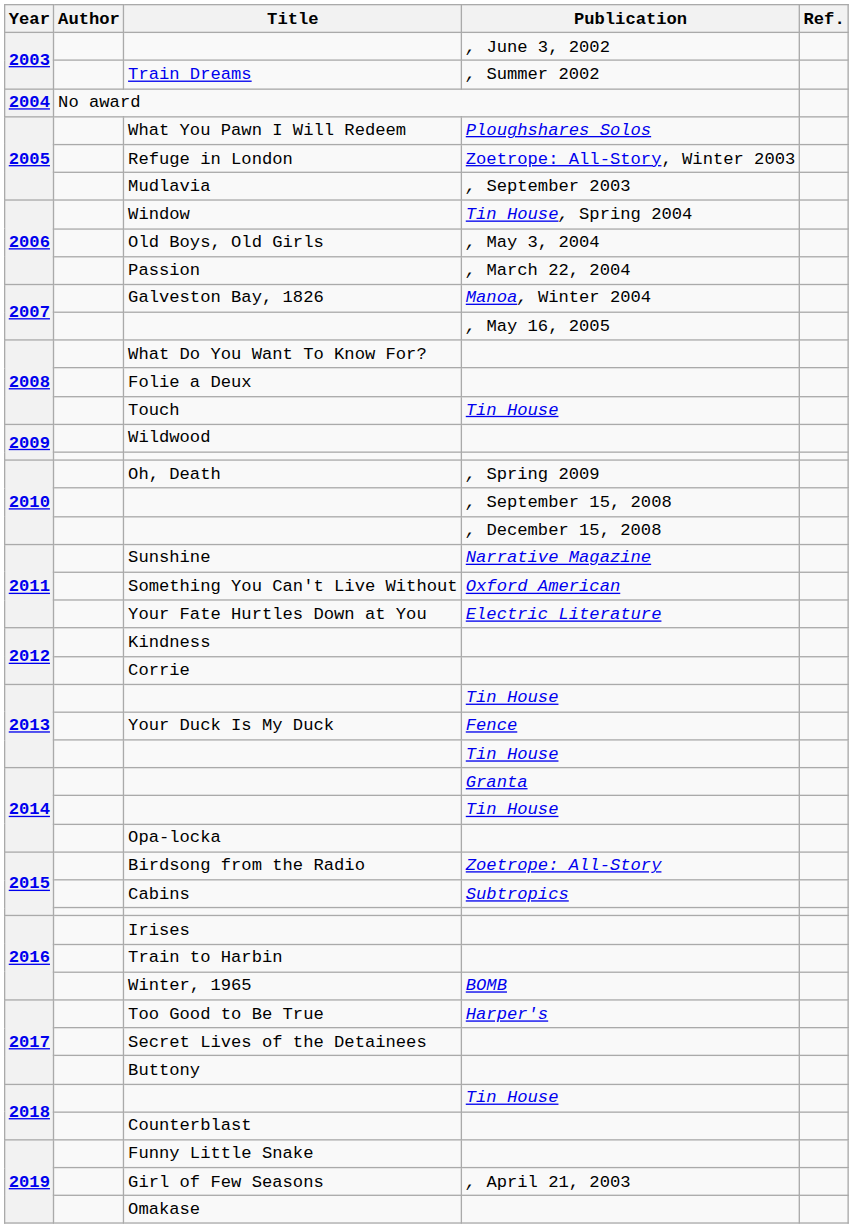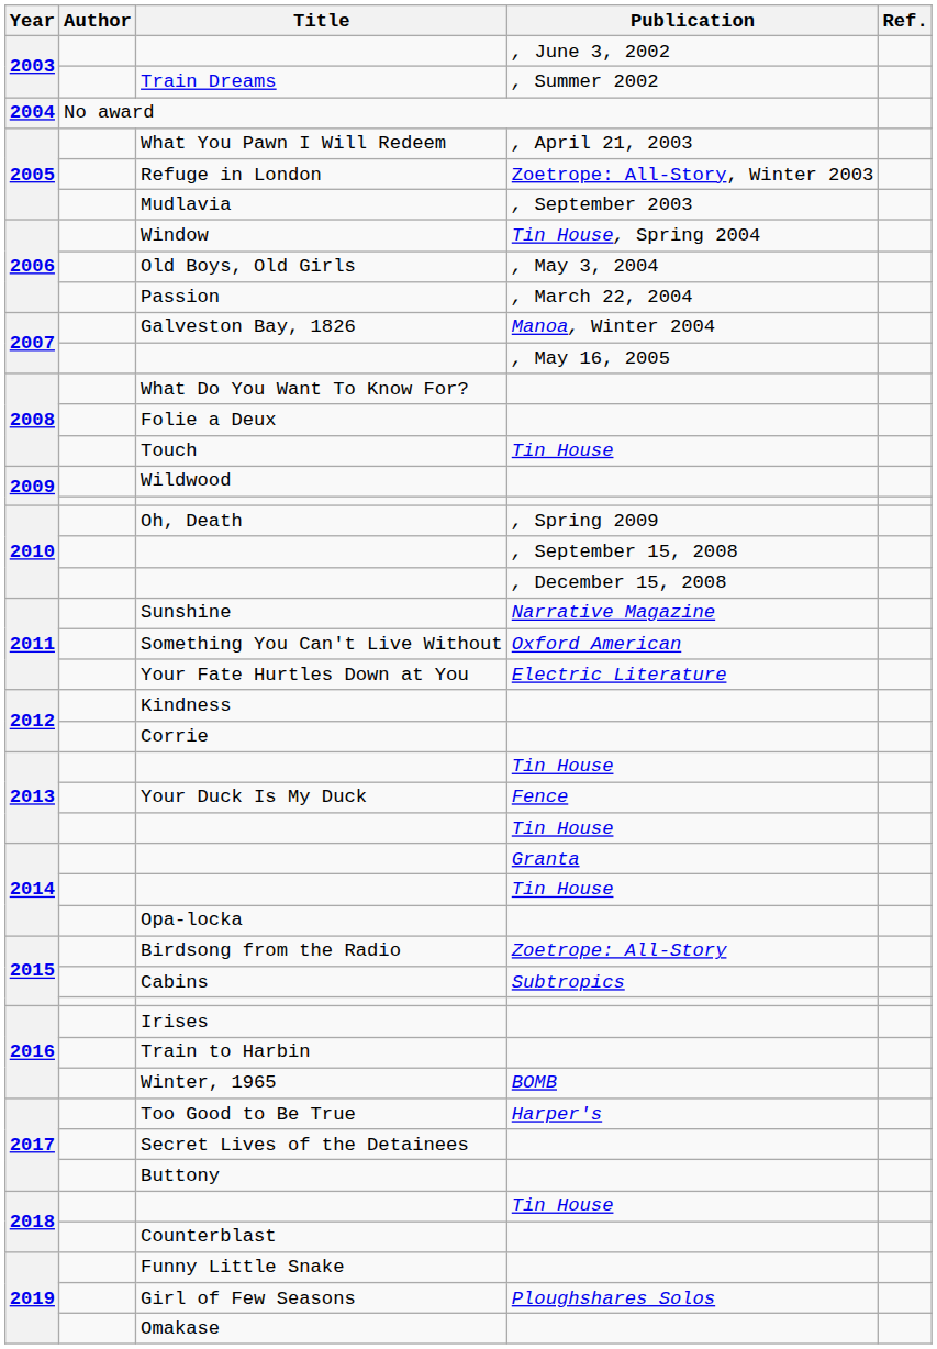 <table class="wikitable sortable">
 <tr>
 <th>Year</th>
 <th>Author</th>
 <th>Title</th>
 <th>Publication</th>
 <th>Ref.</th>
 </tr>
 <tr>
 <th rowspan="2"><a href='#'>2003</a></th>
 <td></td>
 <td></td>
 <td><em>,</em> June 3, 2002</td>
 <td></td>
 </tr>
 <tr>
 <td></td>
 <td><a href='#'>Train Dreams</a></td>
 <td><em>,</em> Summer 2002</td>
 <td></td>
 </tr>
 <tr>
 <th><a href='#'>2004</a></th>
 <td colspan="3">No award</td>
 <td></td>
 </tr>
 <tr>
 <th rowspan="3"><a href='#'>2005</a></th>
 <td></td>
 <td>What You Pawn I Will Redeem</td>
-<td><em><a href='#'>Ploughshares Solos</a></em></td>
+<td><em>,</em> April 21, 2003</td>
 <td></td>
 </tr>
 <tr>
 <td></td>
 <td>Refuge in London</td>
 <td><a href='#'>Zoetrope: All-Story</a>, Winter 2003</td>
 <td></td>
 </tr>
 <tr>
 <td></td>
 <td>Mudlavia</td>
 <td><em>,</em> September 2003</td>
 <td></td>
 </tr>
 <tr>
 <th rowspan="3"><a href='#'>2006</a></th>
 <td></td>
 <td>Window</td>
 <td><em><a href='#'>Tin House</a>,</em> Spring 2004</td>
 <td></td>
 </tr>
 <tr>
 <td></td>
 <td>Old Boys, Old Girls</td>
 <td><em>,</em> May 3, 2004</td>
 <td></td>
 </tr>
 <tr>
 <td></td>
 <td>Passion</td>
 <td><em>,</em> March 22, 2004</td>
 <td></td>
 </tr>
 <tr>
 <th rowspan="2"><a href='#'>2007</a></th>
 <td></td>
 <td>Galveston Bay, 1826</td>
 <td><em><a href='#'>Manoa</a>,</em> Winter 2004</td>
 <td></td>
 </tr>
 <tr>
 <td></td>
 <td></td>
 <td><em>,</em> May 16, 2005</td>
 <td></td>
 </tr>
 <tr>
 <th rowspan="3"><a href='#'>2008</a></th>
 <td></td>
 <td>What Do You Want To Know For?</td>
 <td><em></em></td>
 <td></td>
 </tr>
 <tr>
 <td></td>
 <td>Folie a Deux</td>
 <td><em></em></td>
 <td></td>
 </tr>
 <tr>
 <td></td>
 <td>Touch</td>
 <td><em><a href='#'>Tin House</a></em></td>
 <td></td>
 </tr>
 <tr>
 <th rowspan="2"><a href='#'>2009</a></th>
 <td></td>
 <td>Wildwood</td>
 <td><em></em></td>
 <td></td>
 </tr>
 <tr>
 <td></td>
 <td></td>
 <td><em></em></td>
 <td></td>
 </tr>
 <tr>
 <th rowspan="3"><a href='#'>2010</a></th>
 <td></td>
 <td>Oh, Death</td>
 <td><em>,</em> Spring 2009</td>
 <td></td>
 </tr>
 <tr>
 <td></td>
 <td></td>
 <td><em>,</em> September 15, 2008</td>
 <td></td>
 </tr>
 <tr>
 <td></td>
 <td></td>
 <td><em>,</em> December 15, 2008</td>
 <td></td>
 </tr>
 <tr>
 <th rowspan="3"><a href='#'>2011</a></th>
 <td></td>
 <td>Sunshine</td>
 <td><em><a href='#'>Narrative Magazine</a></em></td>
 <td></td>
 </tr>
 <tr>
 <td></td>
 <td>Something You Can't Live Without</td>
 <td><em><a href='#'>Oxford American</a></em></td>
 <td></td>
 </tr>
 <tr>
 <td></td>
 <td>Your Fate Hurtles Down at You</td>
 <td><em><a href='#'>Electric Literature</a></em></td>
 <td></td>
 </tr>
 <tr>
 <th rowspan="2"><a href='#'>2012</a></th>
 <td></td>
 <td>Kindness</td>
 <td><em></em></td>
 <td></td>
 </tr>
 <tr>
 <td></td>
 <td>Corrie</td>
 <td><em></em></td>
 <td></td>
 </tr>
 <tr>
 <th rowspan="3"><a href='#'>2013</a></th>
 <td></td>
 <td></td>
 <td><em><a href='#'>Tin House</a></em></td>
 <td></td>
 </tr>
 <tr>
 <td></td>
 <td>Your Duck Is My Duck</td>
 <td><em><a href='#'>Fence</a></em></td>
 <td></td>
 </tr>
 <tr>
 <td></td>
 <td></td>
 <td><em><a href='#'>Tin House</a></em></td>
 <td></td>
 </tr>
 <tr>
 <th rowspan="3"><a href='#'>2014</a></th>
 <td></td>
 <td></td>
 <td><em><a href='#'>Granta</a></em></td>
 <td></td>
 </tr>
 <tr>
 <td></td>
 <td></td>
 <td><em><a href='#'>Tin House</a></em></td>
 <td></td>
 </tr>
 <tr>
 <td></td>
 <td>Opa-locka</td>
 <td><em></em></td>
 <td></td>
 </tr>
 <tr>
 <th rowspan="3"><a href='#'>2015</a></th>
 <td></td>
 <td>Birdsong from the Radio</td>
 <td><em><a href='#'>Zoetrope: All-Story</a></em></td>
 <td></td>
 </tr>
 <tr>
 <td></td>
 <td>Cabins</td>
 <td><em><a href='#'>Subtropics</a></em></td>
 <td></td>
 </tr>
 <tr>
 <td></td>
 <td></td>
 <td><em></em></td>
 <td></td>
 </tr>
 <tr>
 <th rowspan="3"><a href='#'>2016</a></th>
 <td></td>
 <td>Irises</td>
 <td><em></em></td>
 <td></td>
 </tr>
 <tr>
 <td></td>
 <td>Train to Harbin</td>
 <td><em></em></td>
 <td></td>
 </tr>
 <tr>
 <td></td>
 <td>Winter, 1965</td>
 <td><em><a href='#'>BOMB</a></em></td>
 <td></td>
 </tr>
 <tr>
 <th rowspan="3"><a href='#'>2017</a></th>
 <td></td>
 <td>Too Good to Be True</td>
 <td><em><a href='#'>Harper's</a></em></td>
 <td></td>
 </tr>
 <tr>
 <td></td>
 <td>Secret Lives of the Detainees</td>
 <td><em></em></td>
 <td></td>
 </tr>
 <tr>
 <td></td>
 <td>Buttony</td>
 <td><em></em></td>
 <td></td>
 </tr>
 <tr>
 <th rowspan="2"><a href='#'>2018</a></th>
 <td></td>
 <td></td>
 <td><em><a href='#'>Tin House</a></em></td>
 <td></td>
 </tr>
 <tr>
 <td></td>
 <td>Counterblast</td>
 <td><em></em></td>
 <td></td>
 </tr>
 <tr>
 <th rowspan="3"><a href='#'>2019</a></th>
 <td></td>
 <td>Funny Little Snake</td>
 <td><em></em></td>
 <td></td>
 </tr>
 <tr>
 <td></td>
 <td>Girl of Few Seasons</td>
-<td><em>,</em> April 21, 2003</td>
+<td><em><a href='#'>Ploughshares Solos</a></em></td>
 <td></td>
 </tr>
 <tr>
 <td></td>
 <td>Omakase</td>
 <td><em></em></td>
 <td></td>
 </tr>
 </table>
